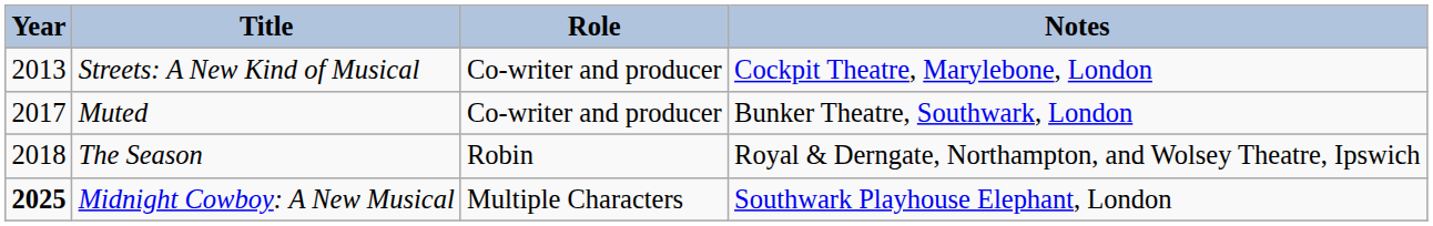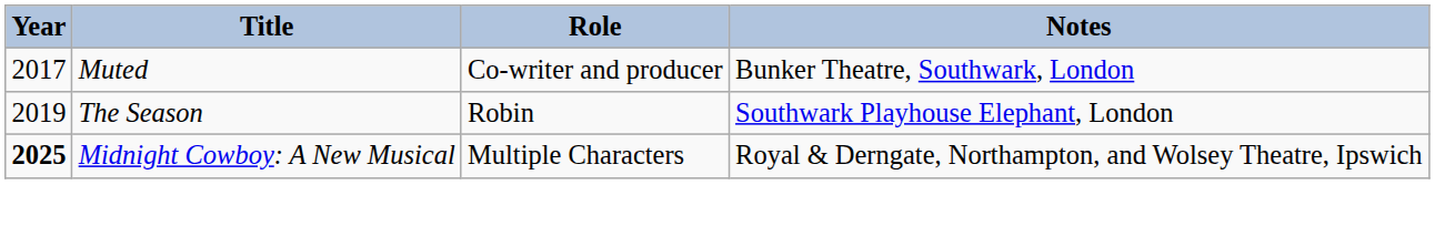 <table class="wikitable">
 <tr>
 <th style="background:#B0C4DE;">Year</th>
 <th style="background:#B0C4DE;">Title</th>
 <th style="background:#B0C4DE;">Role</th>
 <th style="background:#B0C4DE;">Notes</th>
 </tr>
 <tr>
-<td>2013</td>
-<td><em>Streets: A New Kind of Musical</em></td>
-<td>Co-writer and producer</td>
-<td><a href='#'>Cockpit Theatre</a>, <a href='#'>Marylebone</a>, <a href='#'>London</a></td>
-</tr>
-<tr>
 <td>2017</td>
 <td><em>Muted</em></td>
 <td>Co-writer and producer</td>
 <td>Bunker Theatre, <a href='#'>Southwark</a>, <a href='#'>London</a></td>
 </tr>
 <tr>
-<td>2018</td>
+<td>2019</td>
 <td><em>The Season</em></td>
 <td>Robin</td>
-<td>Royal & Derngate, Northampton, and Wolsey Theatre, Ipswich</td>
+<td><a href='#'>Southwark Playhouse Elephant</a>, London</td>
 </tr>
 <tr>
 <td><strong>2025</strong></td>
 <td><em><a href='#'>Midnight Cowboy</a>: A New Musical</em></td>
 <td>Multiple Characters</td>
-<td><a href='#'>Southwark Playhouse Elephant</a>, London</td>
+<td>Royal & Derngate, Northampton, and Wolsey Theatre, Ipswich</td>
 </tr>
 </table>
